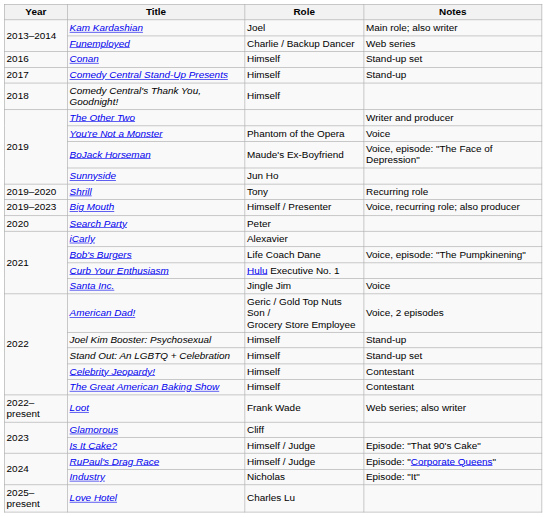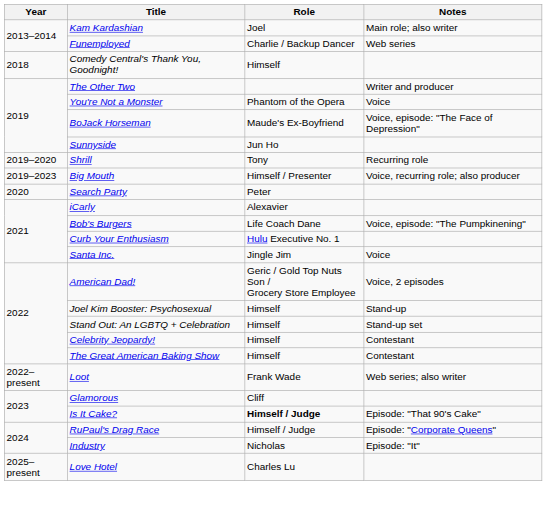 <table class="wikitable sortable">
 <tr>
 <th>Year</th>
 <th>Title</th>
 <th>Role</th>
 <th>Notes</th>
 </tr>
 <tr>
 <td rowspan="2">2013–2014</td>
 <td><em><a href='#'>Kam Kardashian</a></em></td>
 <td>Joel</td>
 <td>Main role; also writer</td>
 </tr>
 <tr>
 <td><em><a href='#'>Funemployed</a></em></td>
 <td>Charlie / Backup Dancer</td>
 <td>Web series</td>
-</tr>
-<tr>
-<td>2016</td>
-<td><em><a href='#'>Conan</a></em></td>
-<td>Himself</td>
-<td>Stand-up set</td>
-</tr>
-<tr>
-<td>2017</td>
-<td><em><a href='#'>Comedy Central Stand-Up Presents</a></em></td>
-<td>Himself</td>
-<td>Stand-up</td>
 </tr>
 <tr>
 <td>2018</td>
 <td><em>Comedy Central's Thank You, Goodnight!</em></td>
 <td>Himself</td>
 <td></td>
 </tr>
 <tr>
 <td rowspan="4">2019</td>
 <td><em><a href='#'>The Other Two</a></em></td>
 <td></td>
 <td>Writer and producer</td>
 </tr>
 <tr>
 <td><em><a href='#'>You're Not a Monster</a></em></td>
 <td>Phantom of the Opera</td>
 <td>Voice</td>
 </tr>
 <tr>
 <td><em><a href='#'>BoJack Horseman</a></em></td>
 <td>Maude's Ex-Boyfriend</td>
 <td>Voice, episode: "The Face of Depression"</td>
 </tr>
 <tr>
 <td><em><a href='#'>Sunnyside</a></em></td>
 <td>Jun Ho</td>
 <td></td>
 </tr>
 <tr>
 <td>2019–2020</td>
 <td><em><a href='#'>Shrill</a></em></td>
 <td>Tony</td>
 <td>Recurring role</td>
 </tr>
 <tr>
 <td>2019–2023</td>
 <td><em><a href='#'>Big Mouth</a></em></td>
 <td>Himself / Presenter</td>
 <td>Voice, recurring role; also producer</td>
 </tr>
 <tr>
 <td>2020</td>
 <td><em><a href='#'>Search Party</a></em></td>
 <td>Peter</td>
 <td></td>
 </tr>
 <tr>
 <td rowspan="4">2021</td>
 <td><em><a href='#'>iCarly</a></em></td>
 <td>Alexavier</td>
 <td></td>
 </tr>
 <tr>
 <td><em><a href='#'>Bob's Burgers</a></em></td>
 <td>Life Coach Dane</td>
 <td>Voice, episode: "The Pumpkinening"</td>
 </tr>
 <tr>
 <td><em><a href='#'>Curb Your Enthusiasm</a></em></td>
 <td><a href='#'>Hulu</a> Executive No. 1</td>
 <td></td>
 </tr>
 <tr>
 <td><em><a href='#'>Santa Inc.</a></em></td>
 <td>Jingle Jim</td>
 <td>Voice</td>
 </tr>
 <tr>
 <td rowspan="5">2022</td>
 <td><em><a href='#'>American Dad!</a></em></td>
 <td>Geric / Gold Top Nuts Son /<br>Grocery Store Employee</td>
 <td>Voice, 2 episodes</td>
 </tr>
 <tr>
 <td><em>Joel Kim Booster: Psychosexual</em></td>
 <td>Himself</td>
 <td>Stand-up</td>
 </tr>
 <tr>
 <td><em>Stand Out: An LGBTQ + Celebration</em></td>
 <td>Himself</td>
 <td>Stand-up set</td>
 </tr>
 <tr>
 <td><em><a href='#'>Celebrity Jeopardy!</a></em></td>
 <td>Himself</td>
 <td>Contestant</td>
 </tr>
 <tr>
 <td><em><a href='#'>The Great American Baking Show</a></em></td>
 <td>Himself</td>
 <td>Contestant</td>
 </tr>
 <tr>
 <td>2022–present</td>
 <td><em><a href='#'>Loot</a></em></td>
 <td>Frank Wade</td>
 <td>Web series; also writer</td>
 </tr>
 <tr>
 <td rowspan="2">2023</td>
 <td><em><a href='#'>Glamorous</a></em></td>
 <td>Cliff</td>
 <td></td>
 </tr>
 <tr>
 <td><em><a href='#'>Is It Cake?</a></em></td>
-<td>Himself / Judge</td>
+<td><strong>Himself / Judge</strong></td>
 <td>Episode: "That 90's Cake"</td>
 </tr>
 <tr>
 <td rowspan="2">2024</td>
 <td><em><a href='#'>RuPaul's Drag Race</a></em></td>
 <td>Himself / Judge</td>
 <td>Episode: "<a href='#'>Corporate Queens</a>"</td>
 </tr>
 <tr>
 <td><em><a href='#'>Industry</a></em></td>
 <td>Nicholas</td>
 <td>Episode: "It"</td>
 </tr>
 <tr>
 <td>2025–present</td>
 <td><em><a href='#'>Love Hotel</a></em></td>
 <td>Charles Lu</td>
 </tr>
 </table>
